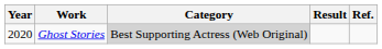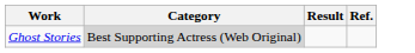 <table class="wikitable sortable">
 <tr>
-<th>Year</th>
 <th>Work</th>
 <th>Category</th>
 <th>Result</th>
 <th>Ref.</th>
 </tr>
 <tr>
-<td>2020</td>
 <td><em><a href='#'>Ghost Stories</a></em></td>
 <td style="background: lightgrey;">Best Supporting Actress (Web Original)</td>
 <td></td>
 <td></td>
 </tr>
 </table>
